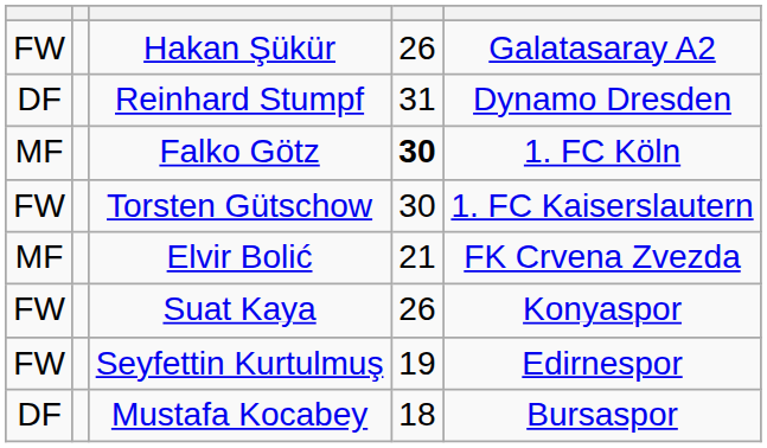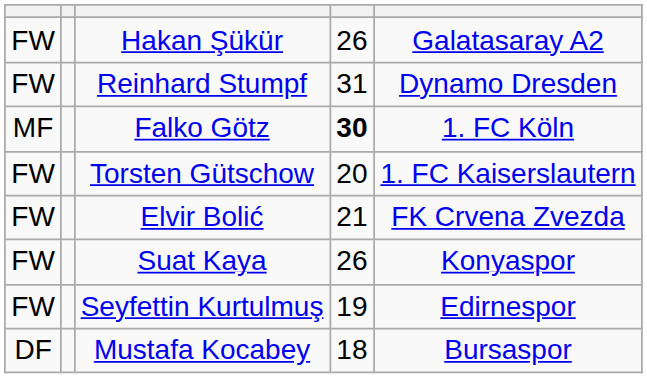 <table class="wikitable sortable" style="text-align: center">
 <tr>
 <th></th>
 <th></th>
 <th></th>
 <th></th>
 <th></th>
 </tr>
 <tr>
 <td>FW</td>
 <td></td>
 <td><a href='#'>Hakan Şükür</a></td>
 <td>26</td>
 <td><a href='#'>Galatasaray A2</a></td>
 </tr>
 <tr>
-<td>DF</td>
+<td>FW</td>
 <td></td>
 <td><a href='#'>Reinhard Stumpf</a></td>
 <td>31</td>
 <td><a href='#'>Dynamo Dresden</a></td>
 </tr>
 <tr>
 <td>MF</td>
 <td></td>
 <td><a href='#'>Falko Götz</a></td>
 <td><strong>30</strong></td>
 <td><a href='#'>1. FC Köln</a></td>
 </tr>
 <tr>
 <td>FW</td>
 <td></td>
 <td><a href='#'>Torsten Gütschow</a></td>
-<td>30</td>
+<td>20</td>
 <td><a href='#'>1. FC Kaiserslautern</a></td>
 </tr>
 <tr>
-<td>MF</td>
+<td>FW</td>
 <td></td>
 <td><a href='#'>Elvir Bolić</a></td>
 <td>21</td>
 <td><a href='#'>FK Crvena Zvezda</a></td>
 </tr>
 <tr>
 <td>FW</td>
 <td></td>
 <td><a href='#'>Suat Kaya</a></td>
 <td>26</td>
 <td><a href='#'>Konyaspor</a></td>
 </tr>
 <tr>
 <td>FW</td>
 <td></td>
 <td><a href='#'>Seyfettin Kurtulmuş</a></td>
 <td>19</td>
 <td><a href='#'>Edirnespor</a></td>
 </tr>
 <tr>
 <td>DF</td>
 <td></td>
 <td><a href='#'>Mustafa Kocabey</a></td>
 <td>18</td>
 <td><a href='#'>Bursaspor</a></td>
 </tr>
 </table>
